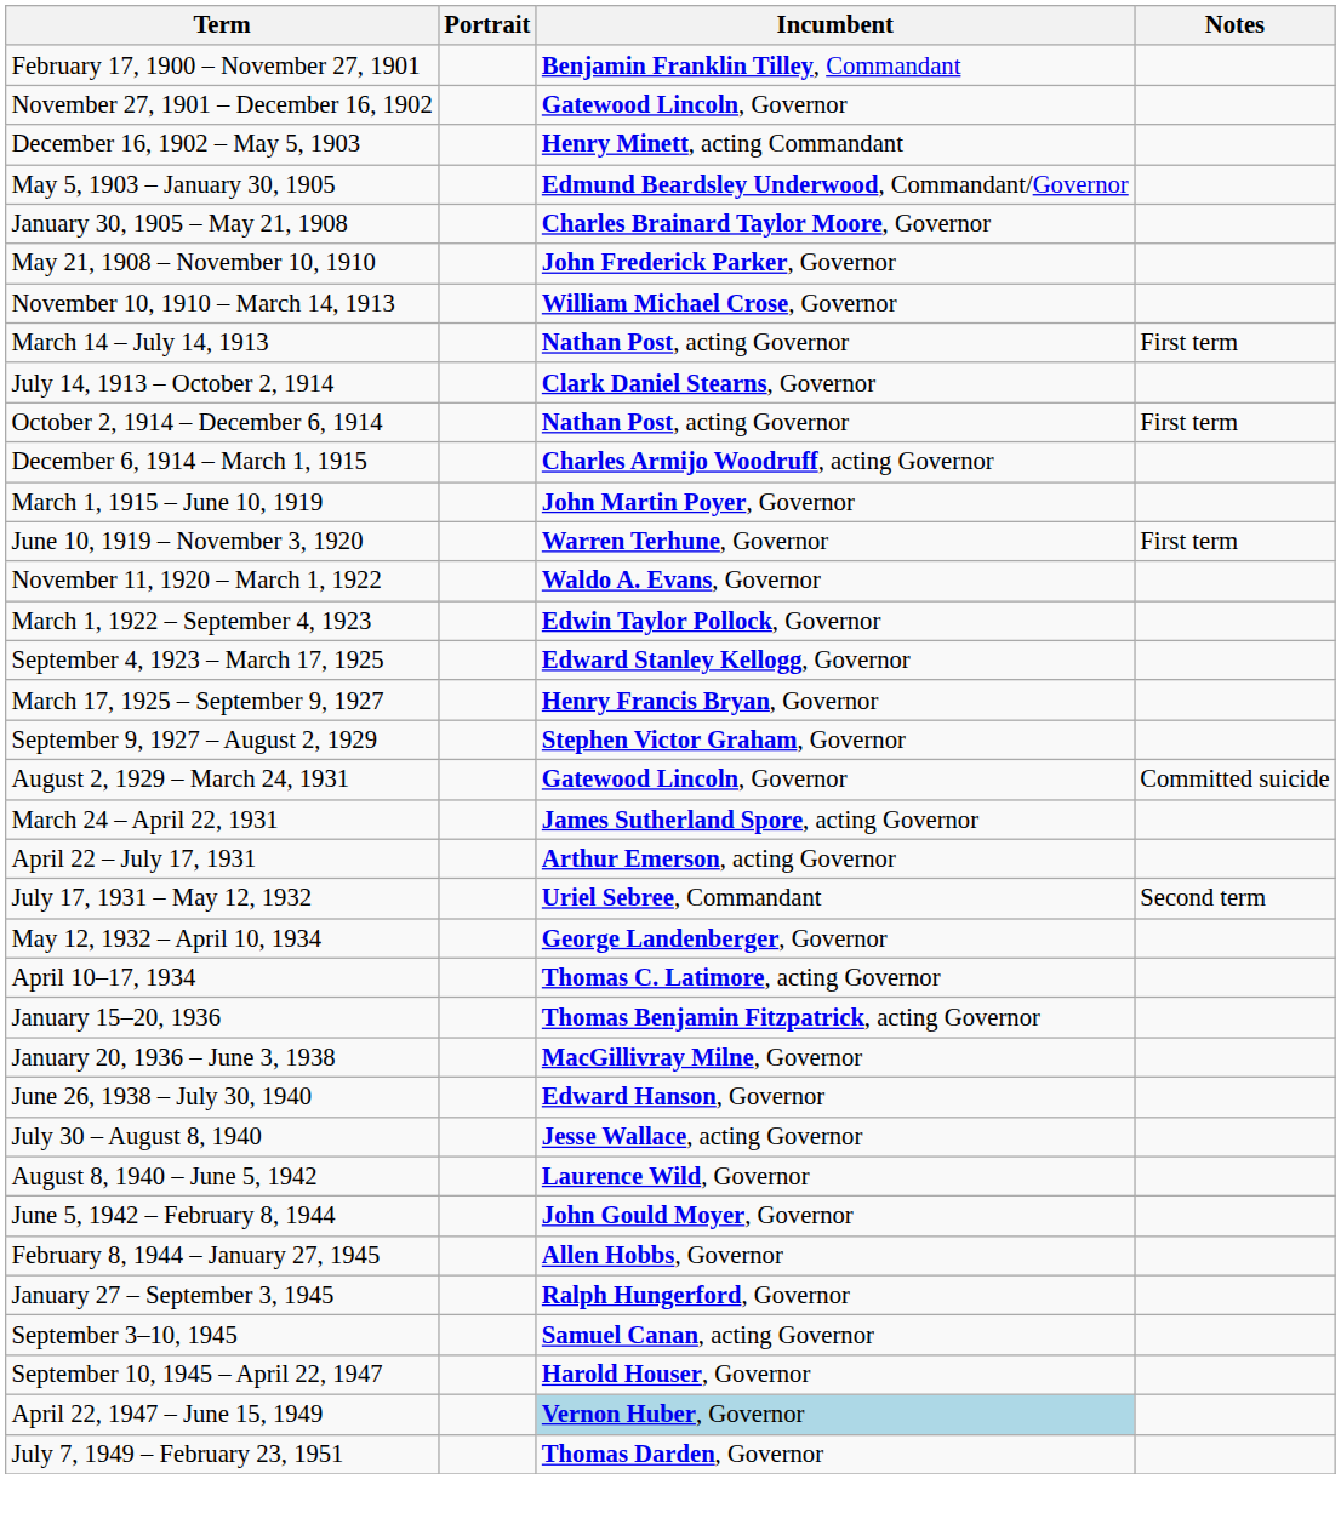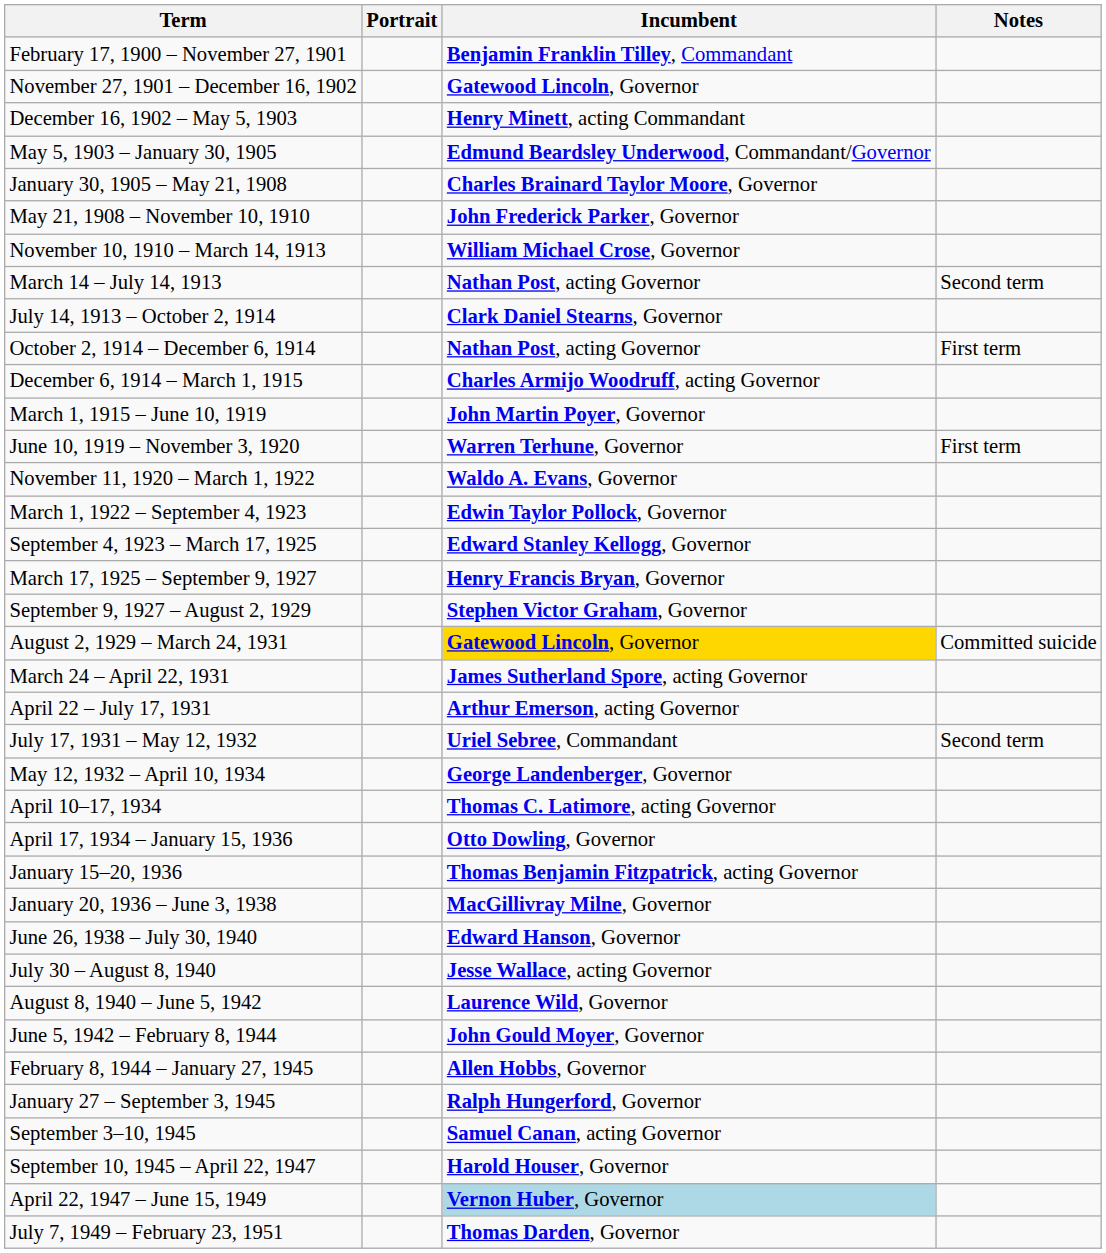 <table class="wikitable">
 <tr>
 <th>Term</th>
 <th>Portrait</th>
 <th>Incumbent</th>
 <th>Notes</th>
 </tr>
 <tr>
 <td valign=top>February 17, 1900 – November 27, 1901</td>
 <td></td>
 <td valign=top><strong><a href='#'>Benjamin Franklin Tilley</a></strong>, <a href='#'>Commandant</a></td>
 <td valign=top></td>
 </tr>
 <tr>
 <td valign=top>November 27, 1901 – December 16, 1902</td>
 <td></td>
 <td valign=top><strong><a href='#'>Gatewood Lincoln</a></strong>, Governor</td>
 <td></td>
 </tr>
 <tr>
 <td valign=top>December 16, 1902 – May 5, 1903</td>
 <td></td>
 <td valign=top><strong><a href='#'>Henry Minett</a></strong>, acting Commandant</td>
 <td></td>
 </tr>
 <tr>
 <td valign=top>May 5, 1903 – January 30, 1905</td>
 <td></td>
 <td valign=top><strong><a href='#'>Edmund Beardsley Underwood</a></strong>, Commandant/<a href='#'>Governor</a></td>
 <td valign=top></td>
 </tr>
 <tr>
 <td valign=top>January 30, 1905 – May 21, 1908</td>
 <td></td>
 <td valign=top><strong><a href='#'>Charles Brainard Taylor Moore</a></strong>, Governor</td>
 <td></td>
 </tr>
 <tr>
 <td valign=top>May 21, 1908 – November 10, 1910</td>
 <td></td>
 <td valign=top><strong><a href='#'>John Frederick Parker</a></strong>, Governor</td>
 <td></td>
 </tr>
 <tr>
 <td valign=top>November 10, 1910 – March 14, 1913</td>
 <td></td>
 <td valign=top><strong><a href='#'>William Michael Crose</a></strong>, Governor</td>
 <td valign=top></td>
 </tr>
 <tr>
 <td valign=top>March 14 – July 14, 1913</td>
 <td></td>
 <td valign=top><strong><a href='#'>Nathan Post</a></strong>, acting Governor</td>
-<td>First term</td>
+<td>Second term</td>
 </tr>
 <tr>
 <td valign=top>July 14, 1913 – October 2, 1914</td>
 <td></td>
 <td valign=top><strong><a href='#'>Clark Daniel Stearns</a></strong>, Governor</td>
 <td></td>
 </tr>
 <tr>
 <td valign=top>October 2, 1914 – December 6, 1914</td>
 <td></td>
 <td valign=top><strong><a href='#'>Nathan Post</a></strong>, acting Governor</td>
 <td>First term</td>
 </tr>
 <tr>
 <td valign=top>December 6, 1914 – March 1, 1915</td>
 <td></td>
 <td valign=top><strong><a href='#'>Charles Armijo Woodruff</a></strong>, acting Governor</td>
 <td></td>
 </tr>
 <tr>
 <td valign=top>March 1, 1915 – June 10, 1919</td>
 <td></td>
 <td valign=top><strong><a href='#'>John Martin Poyer</a></strong>, Governor</td>
 <td></td>
 </tr>
 <tr>
 <td valign=top>June 10, 1919 – November 3, 1920</td>
 <td></td>
 <td valign=top><strong><a href='#'>Warren Terhune</a></strong>, Governor</td>
 <td>First term</td>
 </tr>
 <tr>
 <td valign=top>November 11, 1920 – March 1, 1922</td>
 <td></td>
 <td valign=top><strong><a href='#'>Waldo A. Evans</a></strong>, Governor</td>
 <td></td>
 </tr>
 <tr>
 <td valign=top>March 1, 1922 – September 4, 1923</td>
 <td></td>
 <td valign=top><strong><a href='#'>Edwin Taylor Pollock</a></strong>, Governor</td>
 <td></td>
 </tr>
 <tr>
 <td valign=top>September 4, 1923 – March 17, 1925</td>
 <td></td>
 <td valign=top><strong><a href='#'>Edward Stanley Kellogg</a></strong>, Governor</td>
 <td></td>
 </tr>
 <tr>
 <td valign=top>March 17, 1925 – September 9, 1927</td>
 <td></td>
 <td valign=top><strong><a href='#'>Henry Francis Bryan</a></strong>, Governor</td>
 <td></td>
 </tr>
 <tr>
 <td valign=top>September 9, 1927 – August 2, 1929</td>
 <td></td>
 <td valign=top><strong><a href='#'>Stephen Victor Graham</a></strong>, Governor</td>
 <td valign=top></td>
 </tr>
 <tr>
 <td valign=top>August 2, 1929 – March 24, 1931</td>
 <td></td>
-<td valign=top><strong><a href='#'>Gatewood Lincoln</a></strong>, Governor</td>
+<td valign=top style="background: gold;"><strong><a href='#'>Gatewood Lincoln</a></strong>, Governor</td>
 <td>Committed suicide</td>
 </tr>
 <tr>
 <td valign=top>March 24 – April 22, 1931</td>
 <td></td>
 <td valign=top><strong><a href='#'>James Sutherland Spore</a></strong>, acting Governor</td>
 <td></td>
 </tr>
 <tr>
 <td valign=top>April 22 – July 17, 1931</td>
 <td></td>
 <td valign=top><strong><a href='#'>Arthur Emerson</a></strong>, acting Governor</td>
 <td></td>
 </tr>
 <tr>
 <td valign=top>July 17, 1931 – May 12, 1932</td>
 <td></td>
 <td valign=top><strong><a href='#'>Uriel Sebree</a></strong>, Commandant</td>
 <td>Second term</td>
 </tr>
 <tr>
 <td valign=top>May 12, 1932 – April 10, 1934</td>
 <td></td>
 <td valign=top><strong><a href='#'>George Landenberger</a></strong>, Governor</td>
 <td></td>
 </tr>
 <tr>
 <td valign=top>April 10–17, 1934</td>
 <td></td>
 <td valign=top><strong><a href='#'>Thomas C. Latimore</a></strong>, acting Governor</td>
+<td></td>
+</tr>
+<tr>
+<td valign=top>April 17, 1934 – January 15, 1936</td>
+<td></td>
+<td valign=top><strong><a href='#'>Otto Dowling</a></strong>, Governor</td>
 <td></td>
 </tr>
 <tr>
 <td valign=top>January 15–20, 1936</td>
 <td></td>
 <td valign=top><strong><a href='#'>Thomas Benjamin Fitzpatrick</a></strong>, acting Governor</td>
 <td></td>
 </tr>
 <tr>
 <td valign=top>January 20, 1936 – June 3, 1938</td>
 <td></td>
 <td valign=top><strong><a href='#'>MacGillivray Milne</a></strong>, Governor</td>
 <td></td>
 </tr>
 <tr>
 <td valign=top>June 26, 1938 – July 30, 1940</td>
 <td></td>
 <td valign=top><strong><a href='#'>Edward Hanson</a></strong>, Governor</td>
 <td></td>
 </tr>
 <tr>
 <td valign=top>July 30 – August 8, 1940</td>
 <td></td>
 <td valign=top><strong><a href='#'>Jesse Wallace</a></strong>, acting Governor</td>
 <td></td>
 </tr>
 <tr>
 <td valign=top>August 8, 1940 – June 5, 1942</td>
 <td></td>
 <td valign=top><strong><a href='#'>Laurence Wild</a></strong>, Governor</td>
 <td valign=top></td>
 </tr>
 <tr>
 <td valign=top>June 5, 1942 – February 8, 1944</td>
 <td></td>
 <td valign=top><strong><a href='#'>John Gould Moyer</a></strong>, Governor</td>
 <td></td>
 </tr>
 <tr>
 <td valign=top>February 8, 1944 – January 27, 1945</td>
 <td></td>
 <td valign=top><strong><a href='#'>Allen Hobbs</a></strong>, Governor</td>
 <td></td>
 </tr>
 <tr>
 <td valign=top>January 27 – September 3, 1945</td>
 <td></td>
 <td valign=top><strong><a href='#'>Ralph Hungerford</a></strong>, Governor</td>
 <td></td>
 </tr>
 <tr>
 <td valign=top>September 3–10, 1945</td>
 <td></td>
 <td valign=top><strong><a href='#'>Samuel Canan</a></strong>, acting Governor</td>
 <td></td>
 </tr>
 <tr>
 <td valign=top>September 10, 1945 – April 22, 1947</td>
 <td></td>
 <td valign=top><strong><a href='#'>Harold Houser</a></strong>, Governor</td>
 <td></td>
 </tr>
 <tr>
 <td valign=top>April 22, 1947 – June 15, 1949</td>
 <td></td>
 <td valign=top style="background: lightblue;"><strong><a href='#'>Vernon Huber</a></strong>, Governor</td>
 <td></td>
 </tr>
 <tr>
 <td valign=top>July 7, 1949 – February 23, 1951</td>
 <td></td>
 <td valign=top><strong><a href='#'>Thomas Darden</a></strong>, Governor</td>
 <td></td>
 </tr>
 </table>
